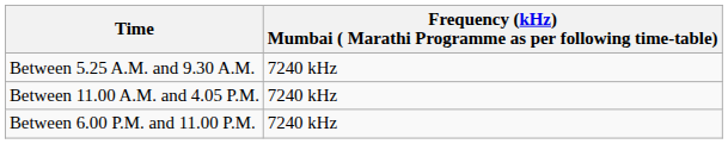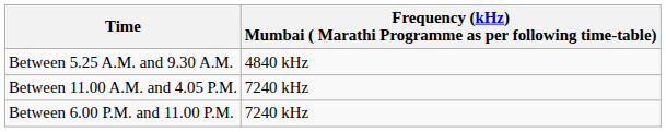 <table class="wikitable sortable">
 <tr>
 <th>Time</th>
 <th>Frequency (<a href='#'>kHz</a>)<br>Mumbai ( Marathi Programme as per following time-table)</th>
 </tr>
 <tr>
 <td>Between 5.25 A.M. and 9.30 A.M.</td>
-<td>7240 kHz</td>
+<td>4840 kHz</td>
 </tr>
 <tr>
 <td>Between 11.00 A.M. and 4.05 P.M.</td>
 <td>7240 kHz</td>
 </tr>
 <tr>
 <td>Between 6.00 P.M. and 11.00 P.M.</td>
 <td>7240 kHz</td>
 </tr>
 </table>
